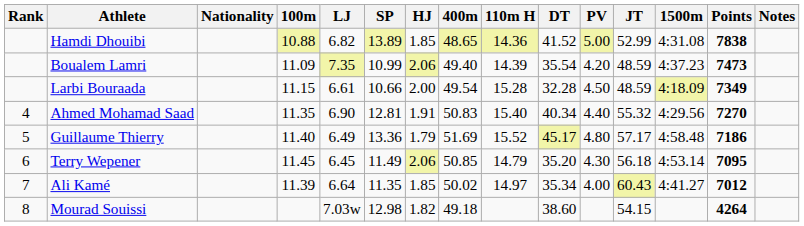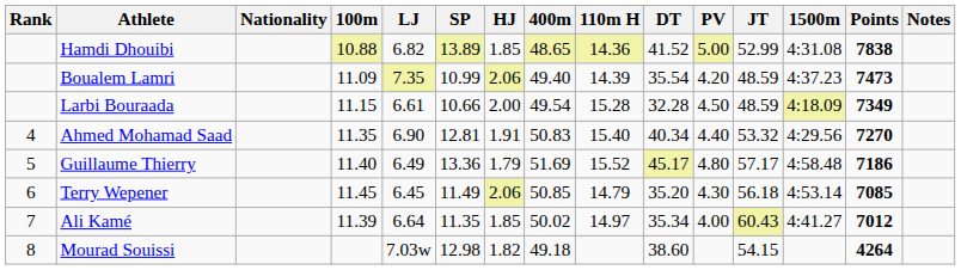 <table class="wikitable sortable" style=" text-align:center;">
 <tr>
 <th>Rank</th>
 <th>Athlete</th>
 <th>Nationality</th>
 <th>100m</th>
 <th>LJ</th>
 <th>SP</th>
 <th>HJ</th>
 <th>400m</th>
 <th>110m H</th>
 <th>DT</th>
 <th>PV</th>
 <th>JT</th>
 <th>1500m</th>
 <th>Points</th>
 <th>Notes</th>
 </tr>
 <tr>
 <td></td>
 <td align=left><a href='#'>Hamdi Dhouibi</a></td>
 <td align=left></td>
 <td bgcolor=#F2F5A9>10.88</td>
 <td>6.82</td>
 <td bgcolor=#F2F5A9>13.89</td>
 <td>1.85</td>
 <td bgcolor=#F2F5A9>48.65</td>
 <td bgcolor=#F2F5A9>14.36</td>
 <td>41.52</td>
 <td bgcolor=#F2F5A9>5.00</td>
 <td>52.99</td>
 <td>4:31.08</td>
 <td><strong>7838</strong></td>
 <td></td>
 </tr>
 <tr>
 <td></td>
 <td align=left><a href='#'>Boualem Lamri</a></td>
 <td align=left></td>
 <td>11.09</td>
 <td bgcolor=#F2F5A9>7.35</td>
 <td>10.99</td>
 <td bgcolor=#F2F5A9>2.06</td>
 <td>49.40</td>
 <td>14.39</td>
 <td>35.54</td>
 <td>4.20</td>
 <td>48.59</td>
 <td>4:37.23</td>
 <td><strong>7473</strong></td>
 <td></td>
 </tr>
 <tr>
 <td></td>
 <td align=left><a href='#'>Larbi Bouraada</a></td>
 <td align=left></td>
 <td>11.15</td>
 <td>6.61</td>
 <td>10.66</td>
 <td>2.00</td>
 <td>49.54</td>
 <td>15.28</td>
 <td>32.28</td>
 <td>4.50</td>
 <td>48.59</td>
 <td bgcolor=#F2F5A9>4:18.09</td>
 <td><strong>7349</strong></td>
 <td></td>
 </tr>
 <tr>
 <td>4</td>
 <td align=left><a href='#'>Ahmed Mohamad Saad</a></td>
 <td align=left></td>
 <td>11.35</td>
 <td>6.90</td>
 <td>12.81</td>
 <td>1.91</td>
 <td>50.83</td>
 <td>15.40</td>
 <td>40.34</td>
 <td>4.40</td>
-<td>55.32</td>
+<td>53.32</td>
 <td>4:29.56</td>
 <td><strong>7270</strong></td>
 <td></td>
 </tr>
 <tr>
 <td>5</td>
 <td align=left><a href='#'>Guillaume Thierry</a></td>
 <td align=left></td>
 <td>11.40</td>
 <td>6.49</td>
 <td>13.36</td>
 <td>1.79</td>
 <td>51.69</td>
 <td>15.52</td>
 <td bgcolor=#F2F5A9>45.17</td>
 <td>4.80</td>
 <td>57.17</td>
 <td>4:58.48</td>
 <td><strong>7186</strong></td>
 <td></td>
 </tr>
 <tr>
 <td>6</td>
 <td align=left><a href='#'>Terry Wepener</a></td>
 <td align=left></td>
 <td>11.45</td>
 <td>6.45</td>
 <td>11.49</td>
 <td bgcolor=#F2F5A9>2.06</td>
 <td>50.85</td>
 <td>14.79</td>
 <td>35.20</td>
 <td>4.30</td>
 <td>56.18</td>
 <td>4:53.14</td>
-<td><strong>7095</strong></td>
+<td><strong>7085</strong></td>
 <td></td>
 </tr>
 <tr>
 <td>7</td>
 <td align=left><a href='#'>Ali Kamé</a></td>
 <td align=left></td>
 <td>11.39</td>
 <td>6.64</td>
 <td>11.35</td>
 <td>1.85</td>
 <td>50.02</td>
 <td>14.97</td>
 <td>35.34</td>
 <td>4.00</td>
 <td bgcolor=#F2F5A9>60.43</td>
 <td>4:41.27</td>
 <td><strong>7012</strong></td>
 <td></td>
 </tr>
 <tr>
 <td>8</td>
 <td align=left><a href='#'>Mourad Souissi</a></td>
 <td align=left></td>
 <td></td>
 <td>7.03w</td>
 <td>12.98</td>
 <td>1.82</td>
 <td>49.18</td>
 <td></td>
 <td>38.60</td>
 <td></td>
 <td>54.15</td>
 <td></td>
 <td><strong>4264</strong></td>
 <td></td>
 </tr>
 </table>
